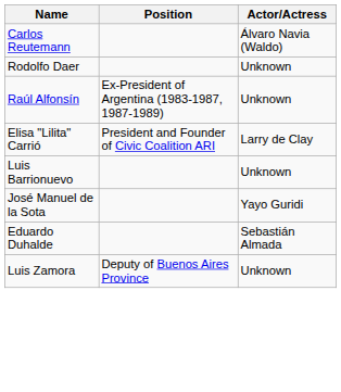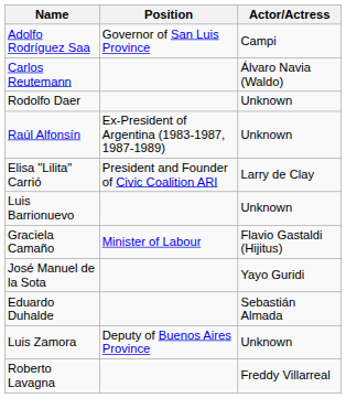 <table class="wikitable" style="width:70%">
 <tr>
 <th>Name</th>
 <th>Position</th>
 <th>Actor/Actress</th>
+</tr>
+<tr>
+<td><a href='#'>Adolfo Rodríguez Saa</a></td>
+<td>Governor of <a href='#'>San Luis Province</a></td>
+<td>Campi</td>
 </tr>
 <tr>
 <td><a href='#'>Carlos Reutemann</a></td>
 <td></td>
 <td>Álvaro Navia (Waldo)</td>
 </tr>
 <tr>
 <td>Rodolfo Daer</td>
 <td></td>
 <td>Unknown</td>
 </tr>
 <tr>
 <td><a href='#'>Raúl Alfonsín</a></td>
 <td>Ex-President of Argentina (1983-1987, 1987-1989)</td>
 <td>Unknown</td>
 </tr>
 <tr>
 <td>Elisa "Lilita" Carrió</td>
 <td>President and Founder of <a href='#'>Civic Coalition ARI</a></td>
 <td>Larry de Clay</td>
 </tr>
 <tr>
 <td>Luis Barrionuevo</td>
 <td></td>
 <td>Unknown</td>
 </tr>
 <tr>
+<td>Graciela Camaño</td>
+<td><a href='#'>Minister of Labour</a></td>
+<td>Flavio Gastaldi (Hijitus)</td>
+</tr>
+<tr>
 <td>José Manuel de la Sota</td>
 <td></td>
 <td>Yayo Guridi</td>
 </tr>
 <tr>
 <td>Eduardo Duhalde</td>
 <td></td>
 <td>Sebastián Almada</td>
 </tr>
 <tr>
 <td>Luis Zamora</td>
 <td>Deputy of <a href='#'>Buenos Aires Province</a></td>
 <td>Unknown</td>
 </tr>
+<tr>
+<td>Roberto Lavagna</td>
+<td></td>
+<td>Freddy Villarreal</td>
+</tr>
 </table>
